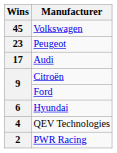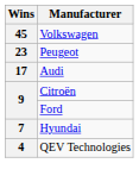 <table class="plainrowheaders wikitable">
 <tr>
 <th scope=col>Wins</th>
 <th scope=col>Manufacturer</th>
 </tr>
 <tr>
 <th>45</th>
 <td> <a href='#'>Volkswagen</a></td>
 </tr>
 <tr>
 <th>23</th>
 <td> <a href='#'>Peugeot</a></td>
 </tr>
 <tr>
 <th>17</th>
 <td> <a href='#'>Audi</a></td>
 </tr>
 <tr>
 <th rowspan=2>9</th>
 <td> <a href='#'>Citroën</a></td>
 </tr>
 <tr>
 <td> <a href='#'>Ford</a></td>
 </tr>
 <tr>
-<th>6</th>
+<th>7</th>
 <td> <a href='#'>Hyundai</a></td>
 </tr>
 <tr>
 <th>4</th>
 <td> QEV Technologies</td>
 </tr>
-<tr>
-<th>2</th>
-<td> <a href='#'>PWR Racing</a></td>
-</tr>
 </table>
